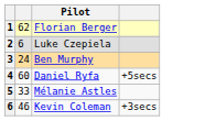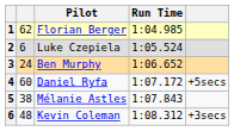 <table class="wikitable" style="font-size: 95%;">
 <tr>
 <th></th>
 <th></th>
 <th>Pilot</th>
+<th>Run Time</th>
 <th></th>
 </tr>
 <tr>
 <th>1</th>
 <td style="background:#ffffbf;">62</td>
 <td style="background:#ffffbf;"> <a href='#'>Florian Berger</a></td>
+<td style="background:#ffffbf;">1:04.985</td>
 <td style="background:#ffffbf;"></td>
 </tr>
 <tr>
 <th>2</th>
 <td style="background:#dfdfdf;">6</td>
 <td style="background:#dfdfdf;"> Luke Czepiela</td>
+<td style="background:#dfdfdf;">1:05.524</td>
 <td style="background:#dfdfdf;"></td>
 </tr>
 <tr>
 <th>3</th>
 <td style="background:#ffdf9f;">24</td>
 <td style="background:#ffdf9f;"> <a href='#'>Ben Murphy</a></td>
+<td style="background:#ffdf9f;">1:06.652</td>
 <td style="background:#ffdf9f;"></td>
 </tr>
 <tr>
 <th>4</th>
 <td>60</td>
 <td> <a href='#'>Daniel Ryfa</a></td>
+<td>1:07.172</td>
 <td>+5secs</td>
 </tr>
 <tr>
 <th>5</th>
-<td>33</td>
+<td>38</td>
 <td> <a href='#'>Mélanie Astles</a></td>
+<td>1:07.843</td>
 <td></td>
 </tr>
 <tr>
 <th>6</th>
-<td>46</td>
+<td>48</td>
 <td> <a href='#'>Kevin Coleman</a></td>
+<td>1:08.312</td>
 <td>+3secs</td>
 </tr>
 </table>
